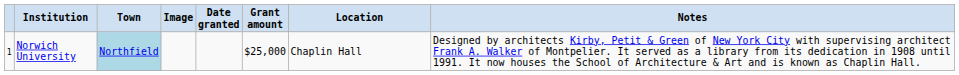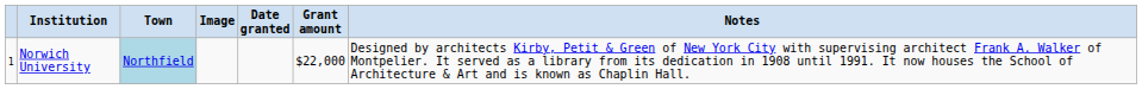 <table class="wikitable" align="center">
 <tr>
 <th style="background-color:#CEE0F2;"></th>
 <th style="background-color:#CEE0F2;">Institution</th>
 <th style="background-color:#CEE0F2;">Town</th>
 <th style="background-color:#CEE0F2;">Image</th>
 <th style="background-color:#CEE0F2;">Date<br>granted</th>
 <th style="background-color:#CEE0F2;">Grant<br>amount</th>
-<th style="background-color:#CEE0F2;" width=15%>Location</th>
 <th style="background-color:#CEE0F2;">Notes</th>
 </tr>
 <tr ->
 <td align=center><small>1</small></td>
 <td><a href='#'>Norwich University</a></td>
 <td style="background: lightblue;"><a href='#'>Northfield</a></td>
 <td></td>
 <td></td>
-<td align=right>$25,000</td>
-<td>Chaplin Hall<br><small></small></td>
+<td align=right>$22,000</td>
 <td>Designed by architects <a href='#'>Kirby, Petit & Green</a> of <a href='#'>New York City</a> with supervising architect <a href='#'>Frank A. Walker</a> of Montpelier. It served as a library from its dedication in 1908 until 1991. It now houses the School of Architecture & Art and is known as Chaplin Hall.</td>
 </tr>
 </table>
